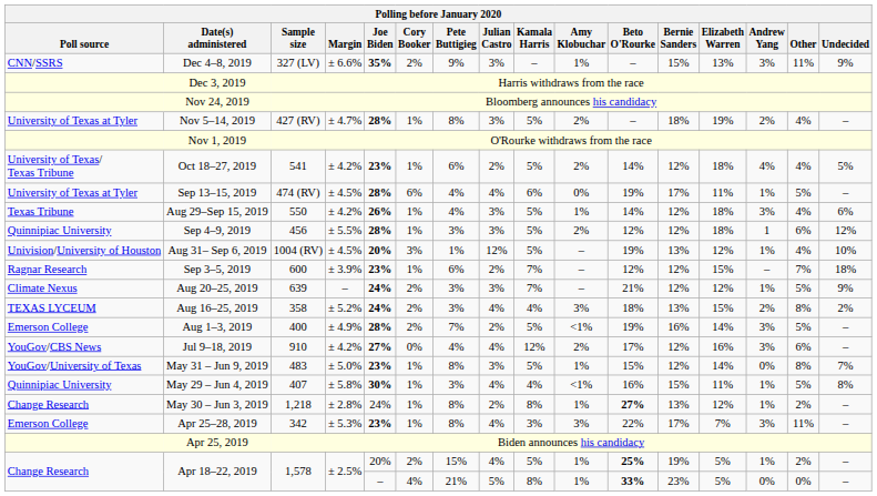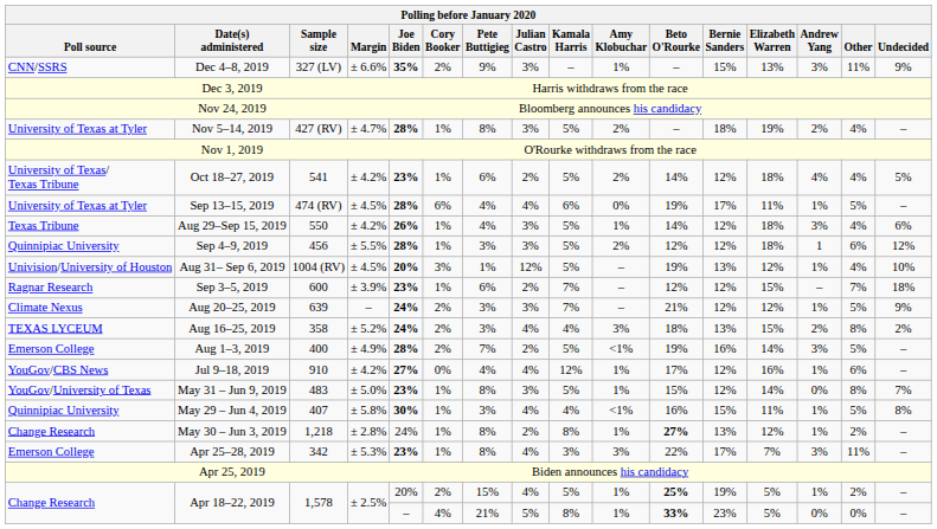 <table class="wikitable mw-collapsible mw-collapsed" style="font-size:90%;text-align:center;">
 <tr valign=bottom style="font-size:90%;">
 <th colspan="17">Polling before January 2020</th>
 </tr>
 <tr valign=bottom style="font-size:90%;">
 <th>Poll source</th>
 <th>Date(s)<br>administered</th>
 <th>Sample<br>size</th>
 <th>Margin<br></th>
 <th>Joe<br>Biden</th>
 <th>Cory<br>Booker</th>
 <th>Pete<br>Buttigieg</th>
 <th>Julian<br>Castro</th>
 <th>Kamala<br>Harris</th>
 <th>Amy<br>Klobuchar</th>
 <th>Beto<br>O'Rourke</th>
 <th>Bernie<br>Sanders</th>
 <th>Elizabeth<br>Warren</th>
 <th>Andrew<br>Yang</th>
 <th>Other</th>
 <th>Undecided</th>
 </tr>
 <tr>
 <td style="text-align:left;"><a href='#'>CNN</a>/<a href='#'>SSRS</a></td>
 <td>Dec 4–8, 2019</td>
 <td>327 (LV)</td>
 <td>± 6.6%</td>
 <td><strong>35%</strong></td>
 <td>2%</td>
 <td>9%</td>
 <td>3%</td>
 <td>–</td>
 <td>1%</td>
 <td>–</td>
 <td>15%</td>
 <td>13%</td>
 <td>3%</td>
 <td>11%</td>
 <td>9%</td>
 </tr>
 <tr style="background:lightyellow;">
 <td style="border-right-style:hidden;"></td>
 <td style="border-right-style:hidden;">Dec 3, 2019</td>
 <td colspan="15">Harris withdraws from the race</td>
 </tr>
 <tr style="background:lightyellow;">
 <td style="border-right-style:hidden;"></td>
 <td style="border-right-style:hidden;">Nov 24, 2019</td>
 <td colspan="15">Bloomberg announces <a href='#'>his candidacy</a></td>
 </tr>
 <tr>
 <td style="text-align:left;"><a href='#'>University of Texas at Tyler</a></td>
 <td>Nov 5–14, 2019</td>
 <td>427 (RV)</td>
 <td>± 4.7%</td>
 <td><strong>28%</strong></td>
 <td>1%</td>
 <td>8%</td>
 <td>3%</td>
 <td>5%</td>
 <td>2%</td>
 <td>–</td>
 <td>18%</td>
 <td>19%</td>
 <td>2%</td>
 <td>4%</td>
 <td>–</td>
 </tr>
 <tr style="background:lightyellow;">
 <td style="border-right-style:hidden;"></td>
 <td style="border-right-style:hidden;">Nov 1, 2019</td>
 <td colspan=15>O'Rourke withdraws from the race</td>
 </tr>
 <tr>
 <td style="text-align:left;"><a href='#'>University of Texas</a>/<a href='#'><br>Texas Tribune</a></td>
 <td>Oct 18–27, 2019</td>
 <td>541</td>
 <td>± 4.2%</td>
 <td><strong>23%</strong></td>
 <td>1%</td>
 <td>6%</td>
 <td>2%</td>
 <td>5%</td>
 <td>2%</td>
 <td>14%</td>
 <td>12%</td>
 <td>18%</td>
 <td>4%</td>
 <td>4%</td>
 <td>5%</td>
 </tr>
 <tr>
 <td style="text-align:left;"><a href='#'>University of Texas at Tyler</a></td>
 <td>Sep 13–15, 2019</td>
 <td>474 (RV)</td>
 <td>± 4.5%</td>
 <td><strong>28%</strong></td>
 <td>6%</td>
 <td>4%</td>
 <td>4%</td>
 <td>6%</td>
 <td>0%</td>
 <td>19%</td>
 <td>17%</td>
 <td>11%</td>
 <td>1%</td>
 <td>5%</td>
 <td>–</td>
 </tr>
 <tr>
 <td style="text-align:left;"><a href='#'>Texas Tribune</a></td>
 <td>Aug 29–Sep 15, 2019</td>
 <td>550</td>
 <td>± 4.2%</td>
 <td><strong>26%</strong></td>
 <td>1%</td>
 <td>4%</td>
 <td>3%</td>
 <td>5%</td>
 <td>1%</td>
 <td>14%</td>
 <td>12%</td>
 <td>18%</td>
 <td>3%</td>
 <td>4%</td>
 <td>6%</td>
 </tr>
 <tr>
 <td style="text-align:left;"><a href='#'>Quinnipiac University</a></td>
 <td>Sep 4–9, 2019</td>
 <td>456</td>
 <td>± 5.5%</td>
 <td><strong>28%</strong></td>
 <td>1%</td>
 <td>3%</td>
 <td>3%</td>
 <td>5%</td>
 <td>2%</td>
 <td>12%</td>
 <td>12%</td>
 <td>18%</td>
 <td>1</td>
 <td>6%</td>
 <td>12%</td>
 </tr>
 <tr>
 <td style="text-align:left;"><a href='#'>Univision</a>/<a href='#'>University of Houston</a></td>
 <td>Aug 31– Sep 6, 2019</td>
 <td>1004 (RV)</td>
 <td>± 4.5%</td>
 <td><strong>20%</strong></td>
 <td>3%</td>
 <td>1%</td>
 <td>12%</td>
 <td>5%</td>
 <td>–</td>
 <td>19%</td>
 <td>13%</td>
 <td>12%</td>
 <td>1%</td>
 <td>4%</td>
 <td>10%</td>
 </tr>
 <tr>
 <td style="text-align:left;"><a href='#'>Ragnar Research</a></td>
 <td>Sep 3–5, 2019</td>
 <td>600</td>
 <td>± 3.9%</td>
 <td><strong>23%</strong></td>
 <td>1%</td>
 <td>6%</td>
 <td>2%</td>
 <td>7%</td>
 <td>–</td>
 <td>12%</td>
 <td>12%</td>
 <td>15%</td>
 <td>–</td>
 <td>7%</td>
 <td>18%</td>
 </tr>
 <tr>
 <td style="text-align:left;"><a href='#'>Climate Nexus</a></td>
 <td>Aug 20–25, 2019</td>
 <td>639</td>
 <td>–</td>
 <td><strong>24%</strong></td>
 <td>2%</td>
 <td>3%</td>
 <td>3%</td>
 <td>7%</td>
 <td>–</td>
 <td>21%</td>
 <td>12%</td>
 <td>12%</td>
 <td>1%</td>
 <td>5%</td>
 <td>9%</td>
 </tr>
 <tr>
 <td style="text-align:left;"><a href='#'>TEXAS LYCEUM</a></td>
 <td>Aug 16–25, 2019</td>
 <td>358</td>
 <td>± 5.2%</td>
 <td><strong>24%</strong></td>
 <td>2%</td>
 <td>3%</td>
 <td>4%</td>
 <td>4%</td>
 <td>3%</td>
 <td>18%</td>
 <td>13%</td>
 <td>15%</td>
 <td>2%</td>
 <td>8%</td>
 <td>2%</td>
 </tr>
 <tr>
 <td style="text-align:left;"><a href='#'>Emerson College</a></td>
 <td>Aug 1–3, 2019</td>
 <td>400</td>
 <td>± 4.9%</td>
 <td><strong>28%</strong></td>
 <td>2%</td>
 <td>7%</td>
 <td>2%</td>
 <td>5%</td>
 <td><1%</td>
 <td>19%</td>
 <td>16%</td>
 <td>14%</td>
 <td>3%</td>
 <td>5%</td>
 <td>–</td>
 </tr>
 <tr>
 <td style="text-align:left;"><a href='#'>YouGov</a>/<a href='#'>CBS News</a></td>
 <td>Jul 9–18, 2019</td>
 <td>910</td>
 <td>± 4.2%</td>
 <td><strong>27%</strong></td>
 <td>0%</td>
 <td>4%</td>
 <td>4%</td>
 <td>12%</td>
-<td>2%</td>
+<td>1%</td>
 <td>17%</td>
 <td>12%</td>
 <td>16%</td>
-<td>3%</td>
+<td>1%</td>
 <td>6%</td>
 <td>–</td>
 </tr>
 <tr>
 <td style="text-align:left;"><a href='#'>YouGov</a>/<a href='#'>University of Texas</a></td>
 <td>May 31 – Jun 9, 2019</td>
 <td>483</td>
 <td>± 5.0%</td>
 <td><strong>23%</strong></td>
 <td>1%</td>
 <td>8%</td>
 <td>3%</td>
 <td>5%</td>
 <td>1%</td>
 <td>15%</td>
 <td>12%</td>
 <td>14%</td>
 <td>0%</td>
 <td>8%</td>
 <td>7%</td>
 </tr>
 <tr>
 <td style="text-align:left;"><a href='#'>Quinnipiac University</a></td>
 <td>May 29 – Jun 4, 2019</td>
 <td>407</td>
 <td>± 5.8%</td>
 <td><strong>30%</strong></td>
 <td>1%</td>
 <td>3%</td>
 <td>4%</td>
 <td>4%</td>
 <td><1%</td>
 <td>16%</td>
 <td>15%</td>
 <td>11%</td>
 <td>1%</td>
 <td>5%</td>
 <td>8%</td>
 </tr>
 <tr>
 <td style="text-align:left;"><a href='#'>Change Research</a></td>
 <td>May 30 – Jun 3, 2019</td>
 <td>1,218</td>
 <td>± 2.8%</td>
 <td>24%</td>
 <td>1%</td>
 <td>8%</td>
 <td>2%</td>
 <td>8%</td>
 <td>1%</td>
 <td><strong>27%</strong></td>
 <td>13%</td>
 <td>12%</td>
 <td>1%</td>
 <td>2%</td>
 <td>–</td>
 </tr>
 <tr>
 <td style="text-align:left;"><a href='#'>Emerson College</a></td>
 <td>Apr 25–28, 2019</td>
 <td>342</td>
 <td>± 5.3%</td>
 <td><strong>23%</strong></td>
 <td>1%</td>
 <td>8%</td>
 <td>4%</td>
 <td>3%</td>
 <td>3%</td>
 <td>22%</td>
 <td>17%</td>
 <td>7%</td>
 <td>3%</td>
 <td>11%</td>
 <td>–</td>
 </tr>
 <tr style="background:lightyellow;">
 <td style="border-right-style:hidden;"></td>
 <td style="border-right-style:hidden;">Apr 25, 2019</td>
 <td colspan="15">Biden announces <a href='#'>his candidacy</a></td>
 </tr>
 <tr>
 <td rowspan=2 style="text-align:left;"><a href='#'>Change Research</a></td>
 <td rowspan=2>Apr 18–22, 2019</td>
 <td rowspan=2>1,578</td>
 <td rowspan=2>± 2.5%</td>
 <td>20%</td>
 <td>2%</td>
 <td>15%</td>
 <td>4%</td>
 <td>5%</td>
 <td>1%</td>
 <td><strong>25%</strong></td>
 <td>19%</td>
 <td>5%</td>
 <td>1%</td>
 <td>2%</td>
 <td>–</td>
 </tr>
 <tr>
 <td>–</td>
 <td>4%</td>
 <td>21%</td>
 <td>5%</td>
 <td>8%</td>
 <td>1%</td>
 <td><strong>33%</strong></td>
 <td>23%</td>
 <td>5%</td>
 <td>0%</td>
 <td>0%</td>
 <td>–</td>
 </tr>
 </table>
